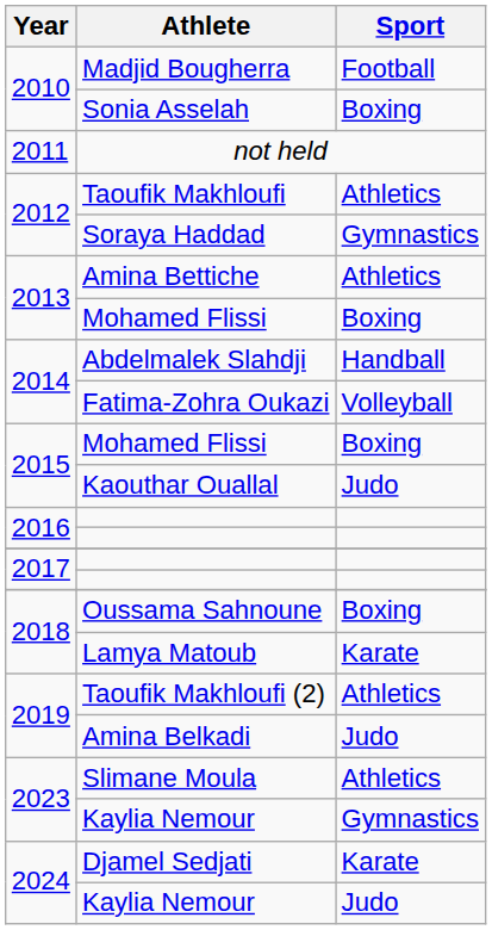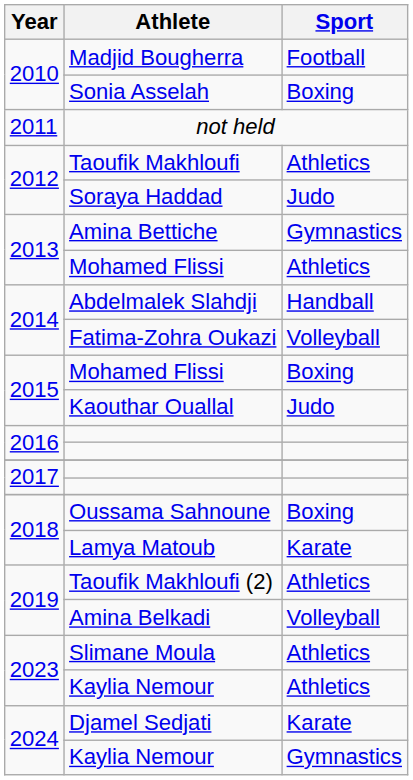 <table class="wikitable">
 <tr style="white-space: nowrap;">
 <th>Year</th>
 <th>Athlete</th>
 <th><a href='#'>Sport</a></th>
 </tr>
 <tr>
 <td rowspan=2><a href='#'>2010</a></td>
 <td><a href='#'>Madjid Bougherra</a></td>
 <td><a href='#'>Football</a></td>
 </tr>
 <tr>
 <td><a href='#'>Sonia Asselah</a></td>
 <td><a href='#'>Boxing</a></td>
 </tr>
 <tr>
 <td><a href='#'>2011</a></td>
 <td colspan=2 align=center><em>not held</em></td>
 </tr>
 <tr>
 <td rowspan=2><a href='#'>2012</a></td>
 <td><a href='#'>Taoufik Makhloufi</a></td>
 <td><a href='#'>Athletics</a></td>
 </tr>
 <tr>
 <td><a href='#'>Soraya Haddad</a></td>
-<td><a href='#'>Gymnastics</a></td>
+<td><a href='#'>Judo</a></td>
 </tr>
 <tr>
 <td rowspan=2><a href='#'>2013</a></td>
 <td><a href='#'>Amina Bettiche</a></td>
-<td><a href='#'>Athletics</a></td>
+<td><a href='#'>Gymnastics</a></td>
 </tr>
 <tr>
 <td><a href='#'>Mohamed Flissi</a></td>
-<td><a href='#'>Boxing</a></td>
+<td><a href='#'>Athletics</a></td>
 </tr>
 <tr>
 <td rowspan=2><a href='#'>2014</a></td>
 <td><a href='#'>Abdelmalek Slahdji</a></td>
 <td><a href='#'>Handball</a></td>
 </tr>
 <tr>
 <td><a href='#'>Fatima-Zohra Oukazi</a></td>
 <td><a href='#'>Volleyball</a></td>
 </tr>
 <tr>
 <td rowspan=2><a href='#'>2015</a></td>
 <td><a href='#'>Mohamed Flissi</a></td>
 <td><a href='#'>Boxing</a></td>
 </tr>
 <tr>
 <td><a href='#'>Kaouthar Ouallal</a></td>
 <td><a href='#'>Judo</a></td>
 </tr>
 <tr>
 <td rowspan=2><a href='#'>2016</a></td>
 <td></td>
 <td></td>
 </tr>
 <tr>
 <td></td>
 <td></td>
 </tr>
 <tr>
 </tr>
 <tr>
 <td rowspan=2><a href='#'>2017</a></td>
 <td></td>
 <td></td>
 </tr>
 <tr>
 <td></td>
 <td></td>
 </tr>
 <tr>
 </tr>
 <tr>
 <td rowspan=2><a href='#'>2018</a></td>
 <td><a href='#'>Oussama Sahnoune</a></td>
 <td><a href='#'>Boxing</a></td>
 </tr>
 <tr>
 <td><a href='#'>Lamya Matoub</a></td>
 <td><a href='#'>Karate</a></td>
 </tr>
 <tr>
 <td rowspan=2><a href='#'>2019</a></td>
 <td><a href='#'>Taoufik Makhloufi</a> (2)</td>
 <td><a href='#'>Athletics</a></td>
 </tr>
 <tr>
 <td><a href='#'>Amina Belkadi</a></td>
-<td><a href='#'>Judo</a></td>
+<td><a href='#'>Volleyball</a></td>
 </tr>
 <tr>
 <td rowspan=2><a href='#'>2023</a></td>
 <td><a href='#'>Slimane Moula</a></td>
 <td><a href='#'>Athletics</a></td>
 </tr>
 <tr>
 <td><a href='#'>Kaylia Nemour</a></td>
-<td><a href='#'>Gymnastics</a></td>
+<td><a href='#'>Athletics</a></td>
 </tr>
 <tr>
 <td rowspan=2><a href='#'>2024</a></td>
 <td><a href='#'>Djamel Sedjati</a></td>
 <td><a href='#'>Karate</a></td>
 </tr>
 <tr>
 <td><a href='#'>Kaylia Nemour</a></td>
-<td><a href='#'>Judo</a></td>
+<td><a href='#'>Gymnastics</a></td>
 </tr>
 </table>
